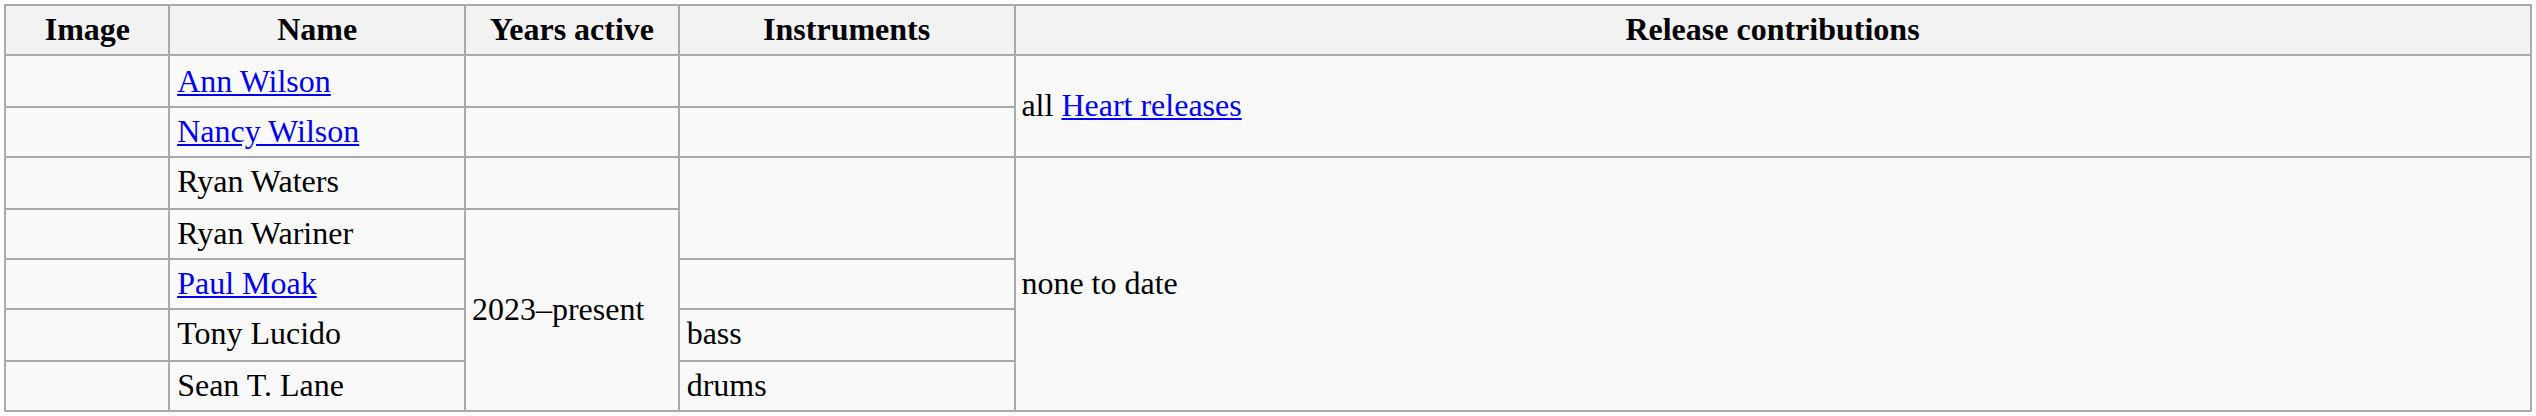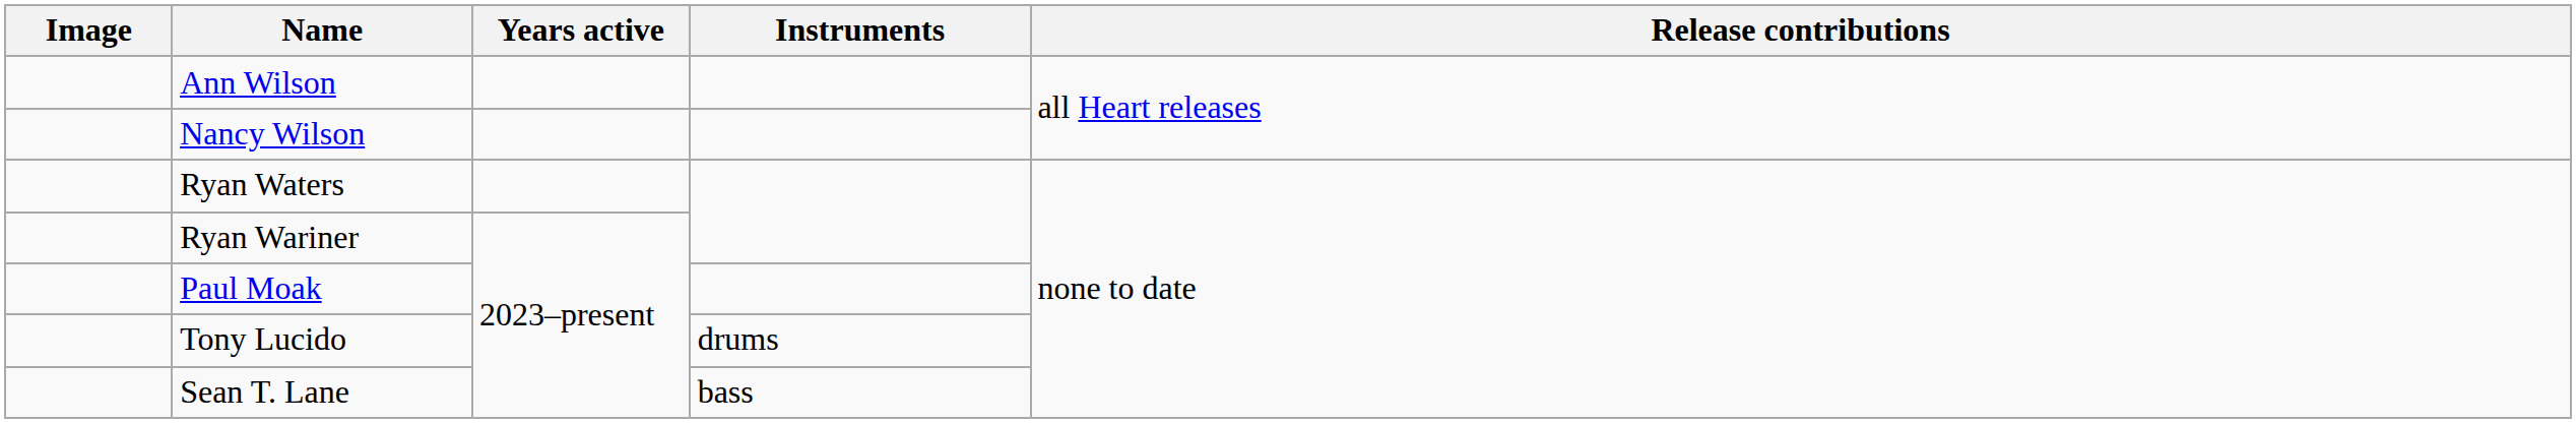 <table class="wikitable" border="1" width=100%>
 <tr>
 <th width="75">Image</th>
 <th width="140">Name</th>
 <th width="100">Years active</th>
 <th width="160">Instruments</th>
 <th>Release contributions</th>
 </tr>
 <tr>
 <td></td>
 <td><a href='#'>Ann Wilson</a></td>
 <td></td>
 <td></td>
 <td rowspan="2">all <a href='#'>Heart releases</a></td>
 </tr>
 <tr>
 <td></td>
 <td><a href='#'>Nancy Wilson</a></td>
 <td></td>
 <td></td>
 </tr>
 <tr>
 <td></td>
 <td>Ryan Waters</td>
 <td></td>
 <td rowspan="2"></td>
 <td rowspan="5">none to date</td>
 </tr>
 <tr>
 <td></td>
 <td>Ryan Wariner</td>
 <td rowspan="4">2023–present</td>
 </tr>
 <tr>
 <td></td>
 <td><a href='#'>Paul Moak</a></td>
 <td></td>
 </tr>
 <tr>
 <td></td>
 <td>Tony Lucido</td>
-<td>bass</td>
+<td>drums</td>
 </tr>
 <tr>
 <td></td>
 <td>Sean T. Lane</td>
-<td>drums</td>
+<td>bass</td>
 </tr>
 </table>
